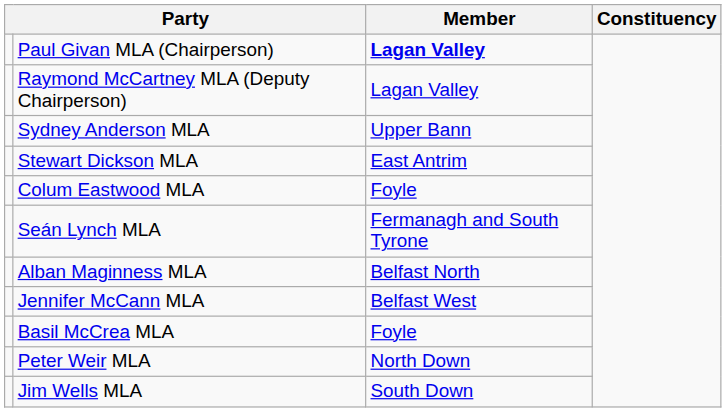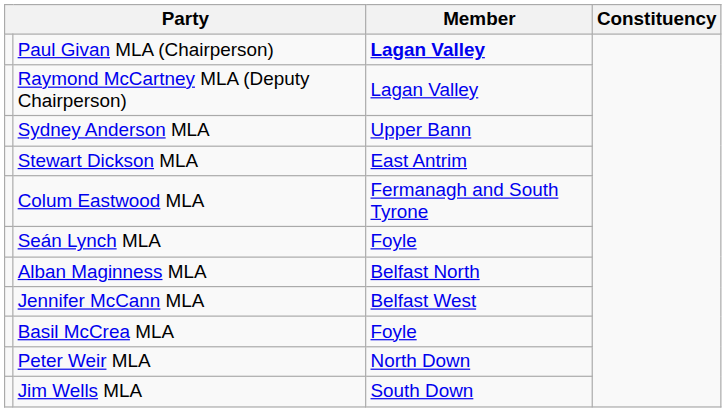 <table class="wikitable" border="1">
 <tr>
 <th colspan="2" scope="col">Party</th>
 <th scope="col">Member</th>
 <th scope="col">Constituency</th>
 </tr>
 <tr>
 <td></td>
 <td><a href='#'>Paul Givan</a> MLA (Chairperson)</td>
 <td><strong><a href='#'>Lagan Valley</a></strong></td>
 </tr>
 <tr>
 <td></td>
 <td><a href='#'>Raymond McCartney</a> MLA (Deputy Chairperson)</td>
 <td><a href='#'>Lagan Valley</a></td>
 </tr>
 <tr>
 <td></td>
 <td><a href='#'>Sydney Anderson</a> MLA</td>
 <td><a href='#'>Upper Bann</a></td>
 </tr>
 <tr>
 <td></td>
 <td><a href='#'>Stewart Dickson</a> MLA</td>
 <td><a href='#'>East Antrim</a></td>
 </tr>
 <tr>
 <td></td>
 <td><a href='#'>Colum Eastwood</a> MLA</td>
-<td><a href='#'>Foyle</a></td>
+<td><a href='#'>Fermanagh and South Tyrone</a></td>
 </tr>
 <tr>
 <td></td>
 <td><a href='#'>Seán Lynch</a> MLA</td>
-<td><a href='#'>Fermanagh and South Tyrone</a></td>
+<td><a href='#'>Foyle</a></td>
 </tr>
 <tr>
 <td></td>
 <td><a href='#'>Alban Maginness</a> MLA</td>
 <td><a href='#'>Belfast North</a></td>
 </tr>
 <tr>
 <td></td>
 <td><a href='#'>Jennifer McCann</a> MLA</td>
 <td><a href='#'>Belfast West</a></td>
 </tr>
 <tr>
 <td></td>
 <td><a href='#'>Basil McCrea</a> MLA</td>
 <td><a href='#'>Foyle</a></td>
 </tr>
 <tr>
 <td></td>
 <td><a href='#'>Peter Weir</a> MLA</td>
 <td><a href='#'>North Down</a></td>
 </tr>
 <tr>
 <td></td>
 <td><a href='#'>Jim Wells</a> MLA</td>
 <td><a href='#'>South Down</a></td>
 </tr>
 </table>
